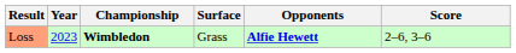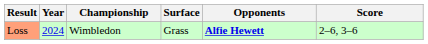 <table class="sortable wikitable">
 <tr>
 <th>Result</th>
 <th>Year</th>
 <th style="width:130px;">Championship</th>
 <th style="width:20px;">Surface</th>
 <th style="width:160px;">Opponents</th>
 <th style="width:150px;" class="unsortable">Score</th>
 </tr>
 <tr style="background:#cfc;">
 <td style="background:#FFA07A">Loss</td>
-<td><a href='#'>2023</a></td>
-<td><strong>Wimbledon</strong></td>
+<td><a href='#'>2024</a></td>
+<td>Wimbledon</td>
 <td>Grass</td>
 <td><strong> <a href='#'>Alfie Hewett</a></strong></td>
 <td>2–6, 3–6</td>
 </tr>
 </table>
